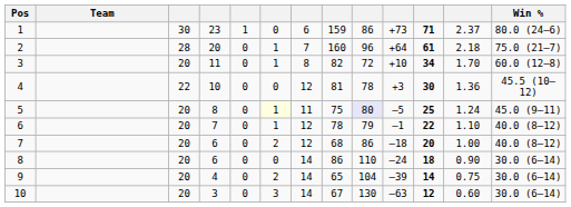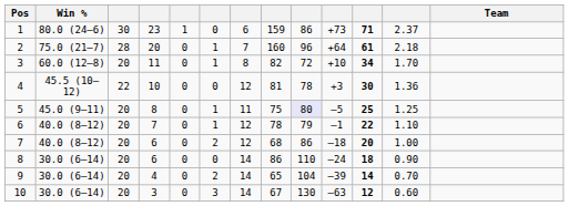 <table class="wikitable sortable" style="text-align:center; font-size: 90%">
 <tr>
 <th width="30">Pos</th>
-<th width="150">Team</th>
+<th width="80">Win %</th>
 <th width="30"></th>
 <th width="30"></th>
 <th width="30"></th>
 <th width="30"></th>
 <th width="30"></th>
 <th width="30"></th>
 <th width="30"></th>
 <th width="30"></th>
 <th width="30"></th>
 <th width="50"></th>
-<th width="80">Win %</th>
+<th width="150">Team</th>
 </tr>
 <tr>
 <td>1</td>
-<td style="text-align:left;"></td>
+<td>80.0 (24–6)</td>
 <td>30</td>
 <td>23</td>
 <td>1</td>
 <td>0</td>
 <td>6</td>
 <td>159</td>
 <td>86</td>
 <td>+73</td>
 <td><strong>71</strong></td>
 <td>2.37</td>
-<td>80.0 (24–6)</td>
+<td style="text-align:left;"></td>
 </tr>
 <tr>
 <td>2</td>
-<td style="text-align:left;"></td>
+<td>75.0 (21–7)</td>
 <td>28</td>
 <td>20</td>
 <td>0</td>
 <td>1</td>
 <td>7</td>
 <td>160</td>
 <td>96</td>
 <td>+64</td>
 <td><strong>61</strong></td>
 <td>2.18</td>
-<td>75.0 (21–7)</td>
+<td style="text-align:left;"></td>
 </tr>
 <tr>
 <td>3</td>
-<td style="text-align:left;"></td>
+<td>60.0 (12–8)</td>
 <td>20</td>
 <td>11</td>
 <td>0</td>
 <td>1</td>
 <td>8</td>
 <td>82</td>
 <td>72</td>
 <td>+10</td>
 <td><strong>34</strong></td>
 <td>1.70</td>
-<td>60.0 (12–8)</td>
+<td style="text-align:left;"></td>
 </tr>
 <tr>
 <td>4</td>
-<td style="text-align:left;"></td>
+<td>45.5 (10–12)</td>
 <td>22</td>
 <td>10</td>
 <td>0</td>
 <td>0</td>
 <td>12</td>
 <td>81</td>
 <td>78</td>
 <td>+3</td>
 <td><strong>30</strong></td>
 <td>1.36</td>
-<td>45.5 (10–12)</td>
+<td style="text-align:left;"></td>
 </tr>
 <tr>
 <td>5</td>
-<td style="text-align:left;"></td>
+<td>45.0 (9–11)</td>
 <td>20</td>
 <td>8</td>
 <td>0</td>
-<td style="background: lightyellow;">1</td>
+<td>1</td>
 <td>11</td>
 <td>75</td>
 <td style="background: lavender;">80</td>
 <td>–5</td>
 <td><strong>25</strong></td>
-<td>1.24</td>
-<td>45.0 (9–11)</td>
+<td>1.25</td>
+<td style="text-align:left;"></td>
 </tr>
 <tr>
 <td>6</td>
-<td style="text-align:left;"></td>
+<td>40.0 (8–12)</td>
 <td>20</td>
 <td>7</td>
 <td>0</td>
 <td>1</td>
 <td>12</td>
 <td>78</td>
 <td>79</td>
 <td>–1</td>
 <td><strong>22</strong></td>
 <td>1.10</td>
-<td>40.0 (8–12)</td>
+<td style="text-align:left;"></td>
 </tr>
 <tr>
 <td>7</td>
-<td style="text-align:left;"></td>
+<td>40.0 (8–12)</td>
 <td>20</td>
 <td>6</td>
 <td>0</td>
 <td>2</td>
 <td>12</td>
 <td>68</td>
 <td>86</td>
 <td>–18</td>
 <td><strong>20</strong></td>
 <td>1.00</td>
-<td>40.0 (8–12)</td>
+<td style="text-align:left;"></td>
 </tr>
 <tr>
 <td>8</td>
-<td style="text-align:left;"></td>
+<td>30.0 (6–14)</td>
 <td>20</td>
 <td>6</td>
 <td>0</td>
 <td>0</td>
 <td>14</td>
 <td>86</td>
 <td>110</td>
 <td>–24</td>
 <td><strong>18</strong></td>
 <td>0.90</td>
-<td>30.0 (6–14)</td>
+<td style="text-align:left;"></td>
 </tr>
 <tr>
 <td>9</td>
-<td style="text-align:left;"></td>
+<td>30.0 (6–14)</td>
 <td>20</td>
 <td>4</td>
 <td>0</td>
 <td>2</td>
 <td>14</td>
 <td>65</td>
 <td>104</td>
 <td>–39</td>
 <td><strong>14</strong></td>
-<td>0.75</td>
-<td>30.0 (6–14)</td>
+<td>0.70</td>
+<td style="text-align:left;"></td>
 </tr>
 <tr>
 <td>10</td>
-<td style="text-align:left;"></td>
+<td>30.0 (6–14)</td>
 <td>20</td>
 <td>3</td>
 <td>0</td>
 <td>3</td>
 <td>14</td>
 <td>67</td>
 <td>130</td>
 <td>–63</td>
 <td><strong>12</strong></td>
 <td>0.60</td>
-<td>30.0 (6–14)</td>
+<td style="text-align:left;"></td>
 </tr>
 </table>
